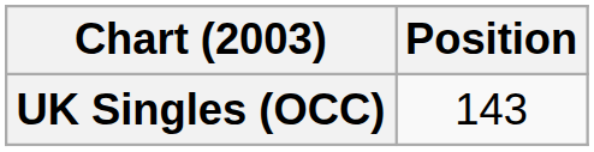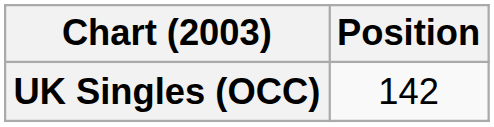 <table class="wikitable plainrowheaders" style="text-align:center">
 <tr>
 <th>Chart (2003)</th>
 <th>Position</th>
 </tr>
 <tr>
 <th scope="row">UK Singles (OCC)</th>
-<td>143</td>
+<td>142</td>
 </tr>
 </table>
